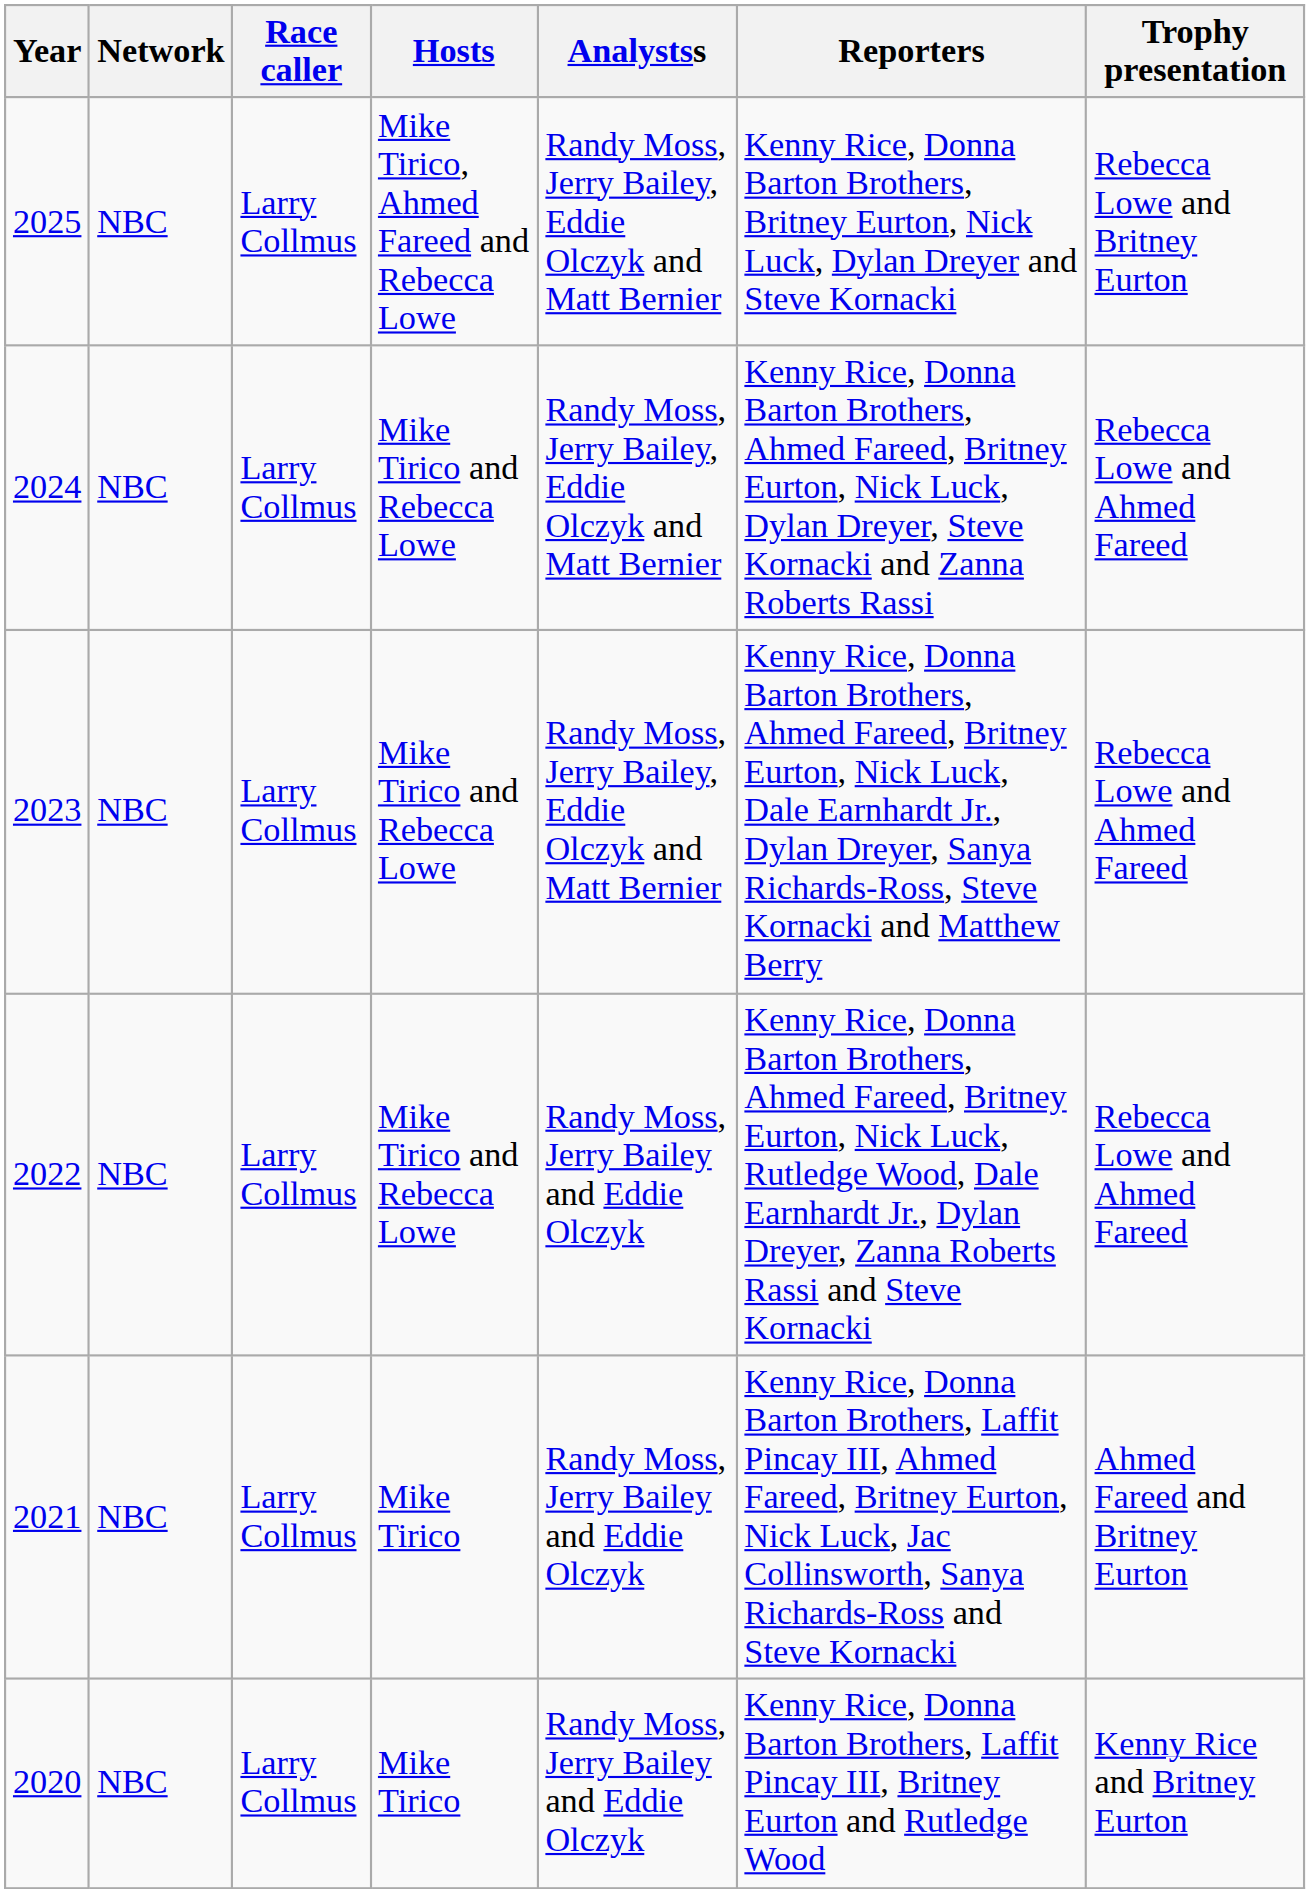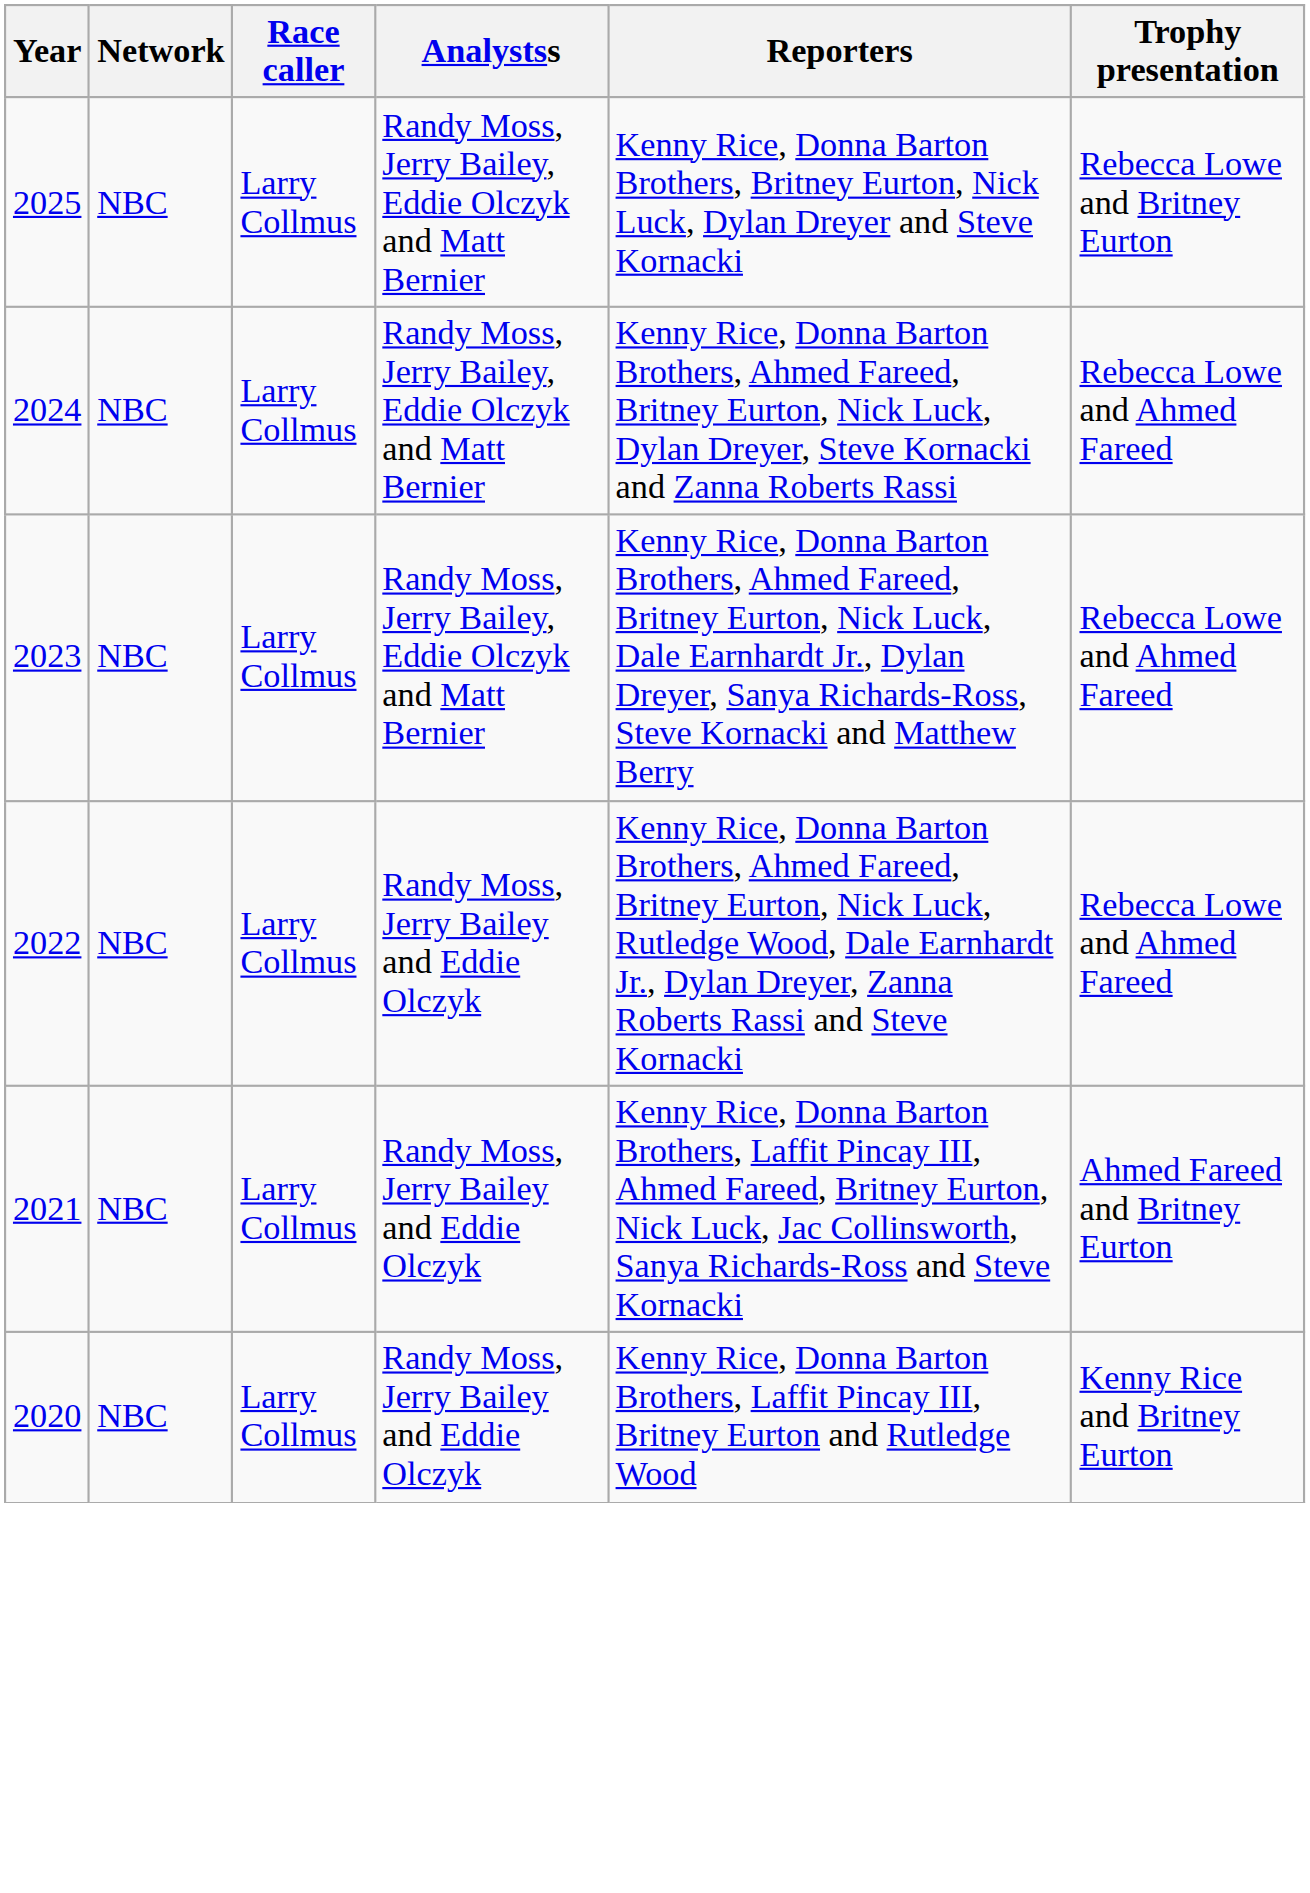 <table class="wikitable">
 <tr>
 <th>Year</th>
 <th>Network</th>
 <th><a href='#'>Race caller</a></th>
-<th><a href='#'>Hosts</a></th>
 <th><a href='#'>Analysts</a>s</th>
 <th>Reporters</th>
 <th>Trophy presentation</th>
 </tr>
 <tr>
 <td><a href='#'>2025</a></td>
 <td><a href='#'>NBC</a></td>
 <td><a href='#'>Larry Collmus</a></td>
-<td><a href='#'>Mike Tirico</a>, <a href='#'>Ahmed Fareed</a> and <a href='#'>Rebecca Lowe</a></td>
 <td><a href='#'>Randy Moss</a>, <a href='#'>Jerry Bailey</a>, <a href='#'>Eddie Olczyk</a> and <a href='#'>Matt Bernier</a></td>
 <td><a href='#'>Kenny Rice</a>, <a href='#'>Donna Barton Brothers</a>, <a href='#'>Britney Eurton</a>, <a href='#'>Nick Luck</a>, <a href='#'>Dylan Dreyer</a> and <a href='#'>Steve Kornacki</a></td>
 <td><a href='#'>Rebecca Lowe</a> and <a href='#'>Britney Eurton</a></td>
 </tr>
 <tr>
 <td><a href='#'>2024</a></td>
 <td><a href='#'>NBC</a></td>
 <td><a href='#'>Larry Collmus</a></td>
-<td><a href='#'>Mike Tirico</a> and <a href='#'>Rebecca Lowe</a></td>
 <td><a href='#'>Randy Moss</a>, <a href='#'>Jerry Bailey</a>, <a href='#'>Eddie Olczyk</a> and <a href='#'>Matt Bernier</a></td>
 <td><a href='#'>Kenny Rice</a>, <a href='#'>Donna Barton Brothers</a>, <a href='#'>Ahmed Fareed</a>, <a href='#'>Britney Eurton</a>, <a href='#'>Nick Luck</a>, <a href='#'>Dylan Dreyer</a>, <a href='#'>Steve Kornacki</a> and <a href='#'>Zanna Roberts Rassi</a></td>
 <td><a href='#'>Rebecca Lowe</a> and <a href='#'>Ahmed Fareed</a></td>
 </tr>
 <tr>
 <td><a href='#'>2023</a></td>
 <td><a href='#'>NBC</a></td>
 <td><a href='#'>Larry Collmus</a></td>
-<td><a href='#'>Mike Tirico</a> and <a href='#'>Rebecca Lowe</a></td>
 <td><a href='#'>Randy Moss</a>, <a href='#'>Jerry Bailey</a>, <a href='#'>Eddie Olczyk</a> and <a href='#'>Matt Bernier</a></td>
 <td><a href='#'>Kenny Rice</a>, <a href='#'>Donna Barton Brothers</a>, <a href='#'>Ahmed Fareed</a>, <a href='#'>Britney Eurton</a>, <a href='#'>Nick Luck</a>, <a href='#'>Dale Earnhardt Jr.</a>, <a href='#'>Dylan Dreyer</a>, <a href='#'>Sanya Richards-Ross</a>, <a href='#'>Steve Kornacki</a> and <a href='#'>Matthew Berry</a></td>
 <td><a href='#'>Rebecca Lowe</a> and <a href='#'>Ahmed Fareed</a></td>
 </tr>
 <tr>
 <td><a href='#'>2022</a></td>
 <td><a href='#'>NBC</a></td>
 <td><a href='#'>Larry Collmus</a></td>
-<td><a href='#'>Mike Tirico</a> and <a href='#'>Rebecca Lowe</a></td>
 <td><a href='#'>Randy Moss</a>, <a href='#'>Jerry Bailey</a> and <a href='#'>Eddie Olczyk</a></td>
 <td><a href='#'>Kenny Rice</a>, <a href='#'>Donna Barton Brothers</a>, <a href='#'>Ahmed Fareed</a>, <a href='#'>Britney Eurton</a>, <a href='#'>Nick Luck</a>, <a href='#'>Rutledge Wood</a>, <a href='#'>Dale Earnhardt Jr.</a>, <a href='#'>Dylan Dreyer</a>, <a href='#'>Zanna Roberts Rassi</a> and <a href='#'>Steve Kornacki</a></td>
 <td><a href='#'>Rebecca Lowe</a> and <a href='#'>Ahmed Fareed</a></td>
 </tr>
 <tr>
 <td><a href='#'>2021</a></td>
 <td><a href='#'>NBC</a></td>
 <td><a href='#'>Larry Collmus</a></td>
-<td><a href='#'>Mike Tirico</a></td>
 <td><a href='#'>Randy Moss</a>, <a href='#'>Jerry Bailey</a> and <a href='#'>Eddie Olczyk</a></td>
 <td><a href='#'>Kenny Rice</a>, <a href='#'>Donna Barton Brothers</a>, <a href='#'>Laffit Pincay III</a>, <a href='#'>Ahmed Fareed</a>, <a href='#'>Britney Eurton</a>, <a href='#'>Nick Luck</a>, <a href='#'>Jac Collinsworth</a>, <a href='#'>Sanya Richards-Ross</a> and <a href='#'>Steve Kornacki</a></td>
 <td><a href='#'>Ahmed Fareed</a> and <a href='#'>Britney Eurton</a></td>
 </tr>
 <tr>
 <td><a href='#'>2020</a></td>
 <td><a href='#'>NBC</a></td>
 <td><a href='#'>Larry Collmus</a></td>
-<td><a href='#'>Mike Tirico</a></td>
 <td><a href='#'>Randy Moss</a>, <a href='#'>Jerry Bailey</a> and <a href='#'>Eddie Olczyk</a></td>
 <td><a href='#'>Kenny Rice</a>, <a href='#'>Donna Barton Brothers</a>, <a href='#'>Laffit Pincay III</a>, <a href='#'>Britney Eurton</a> and <a href='#'>Rutledge Wood</a></td>
 <td><a href='#'>Kenny Rice</a> and <a href='#'>Britney Eurton</a></td>
 </tr>
 </table>
